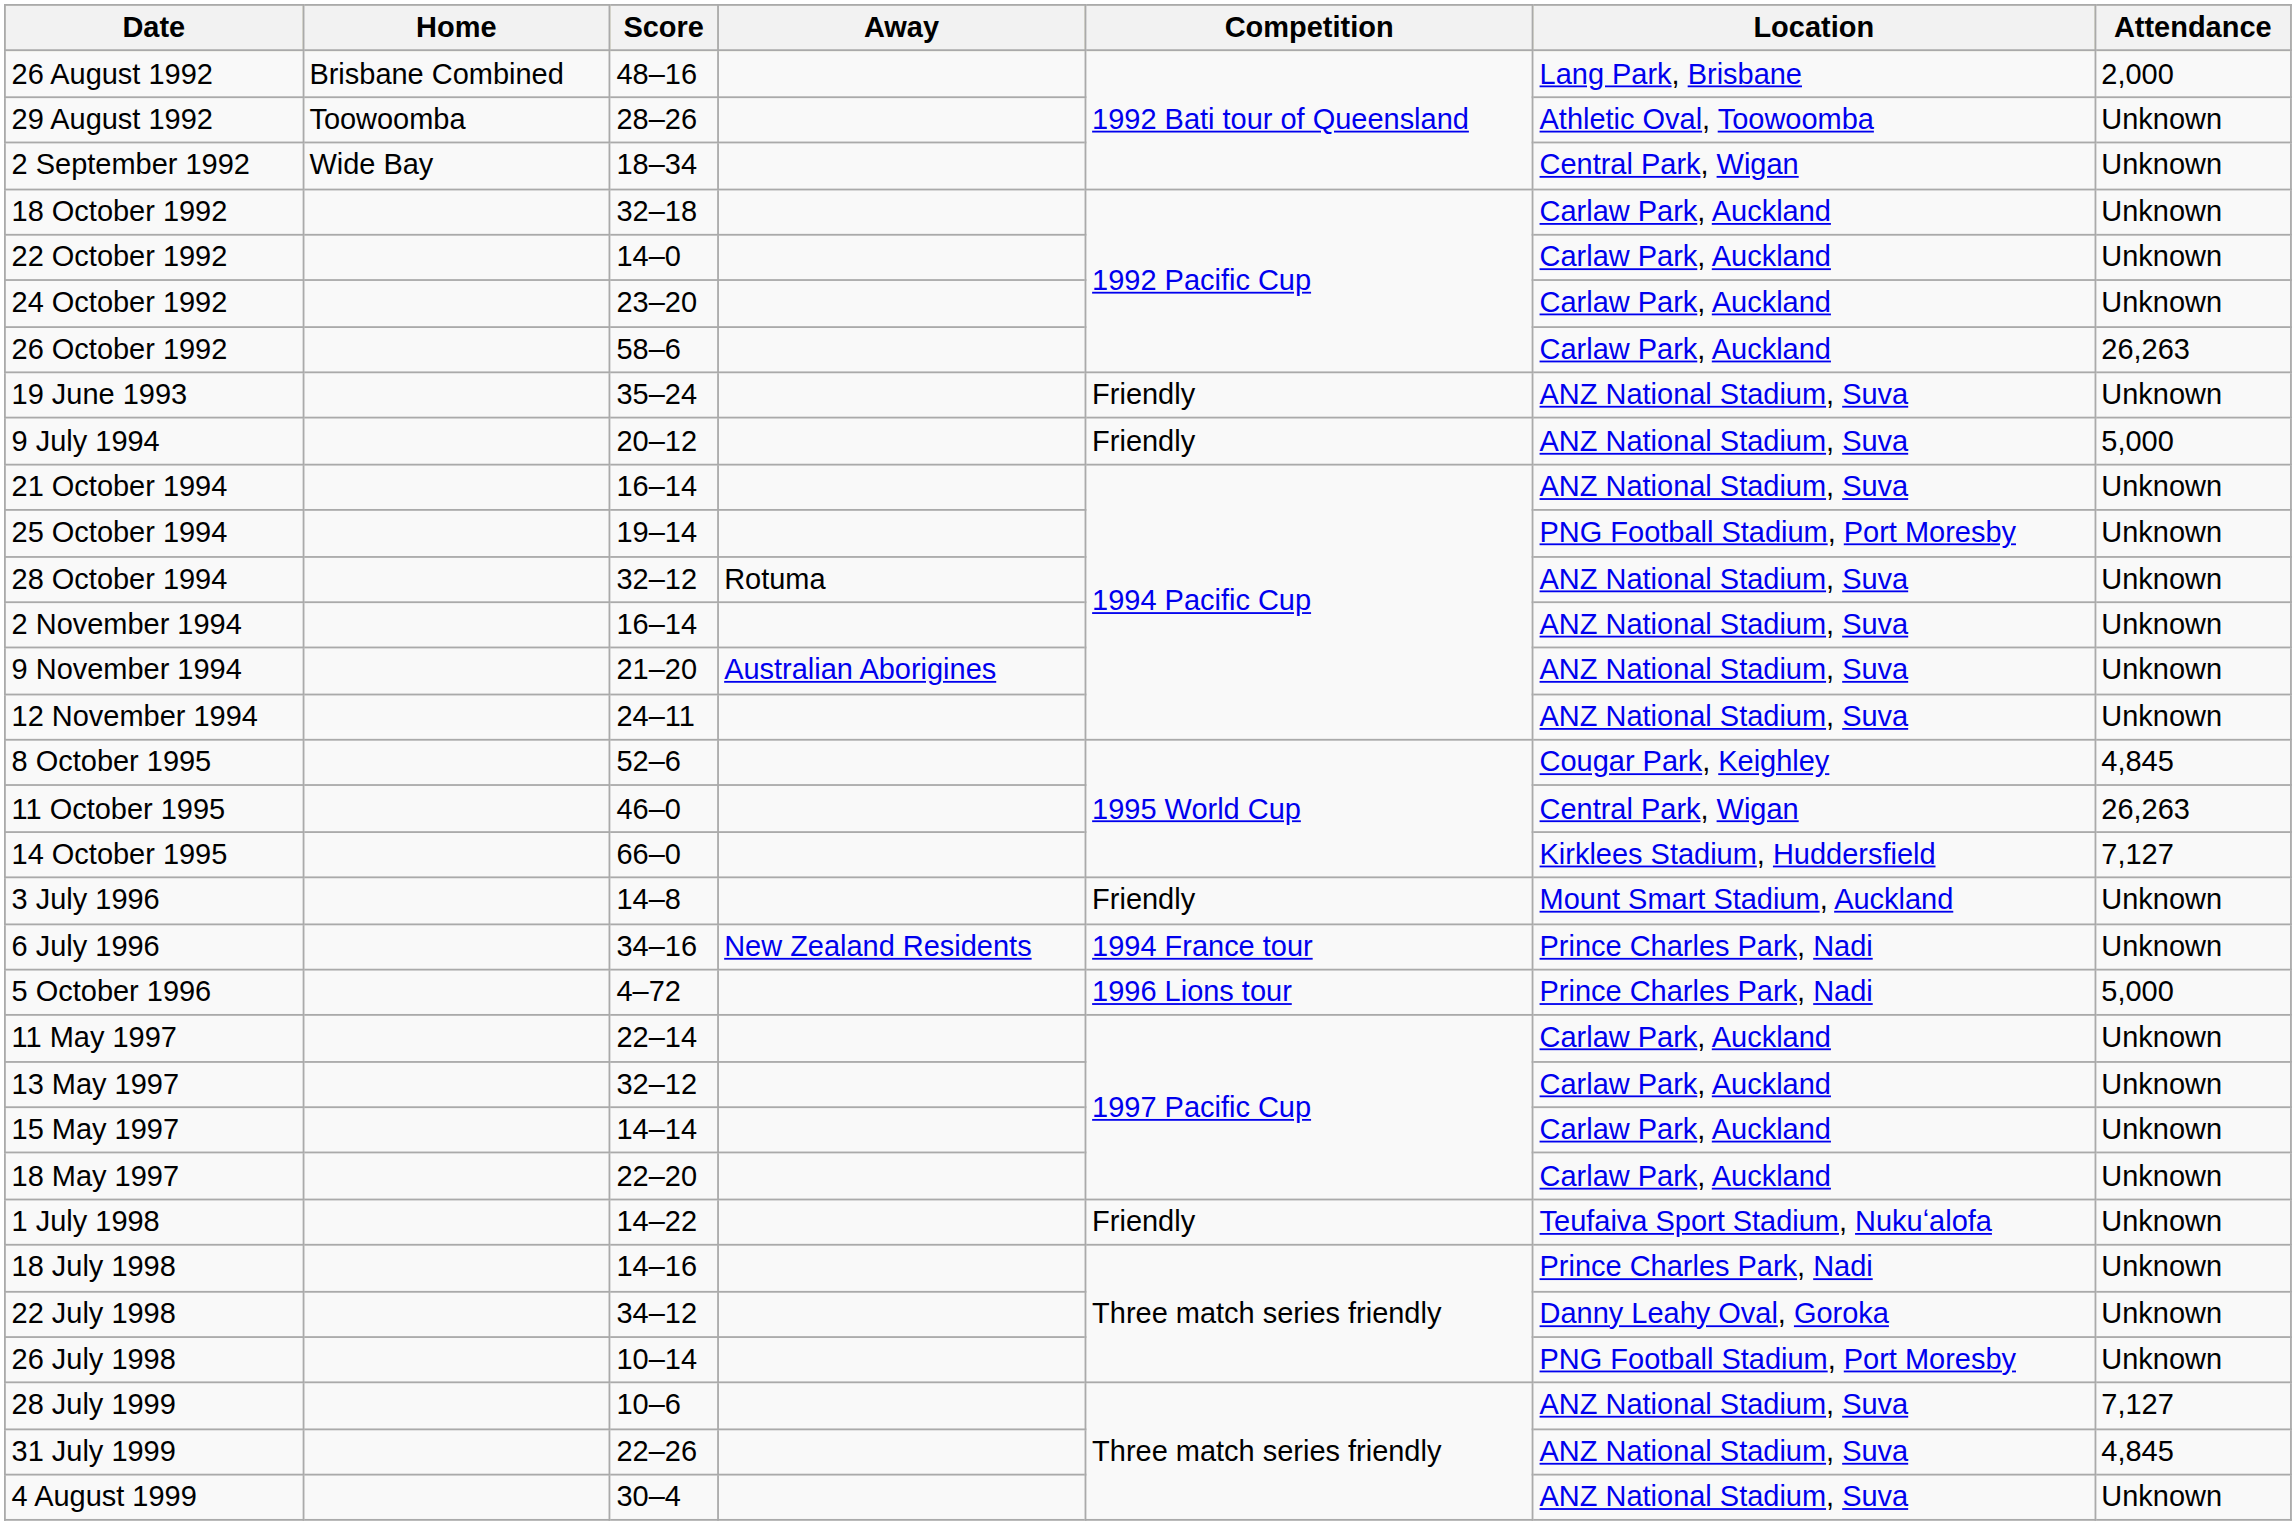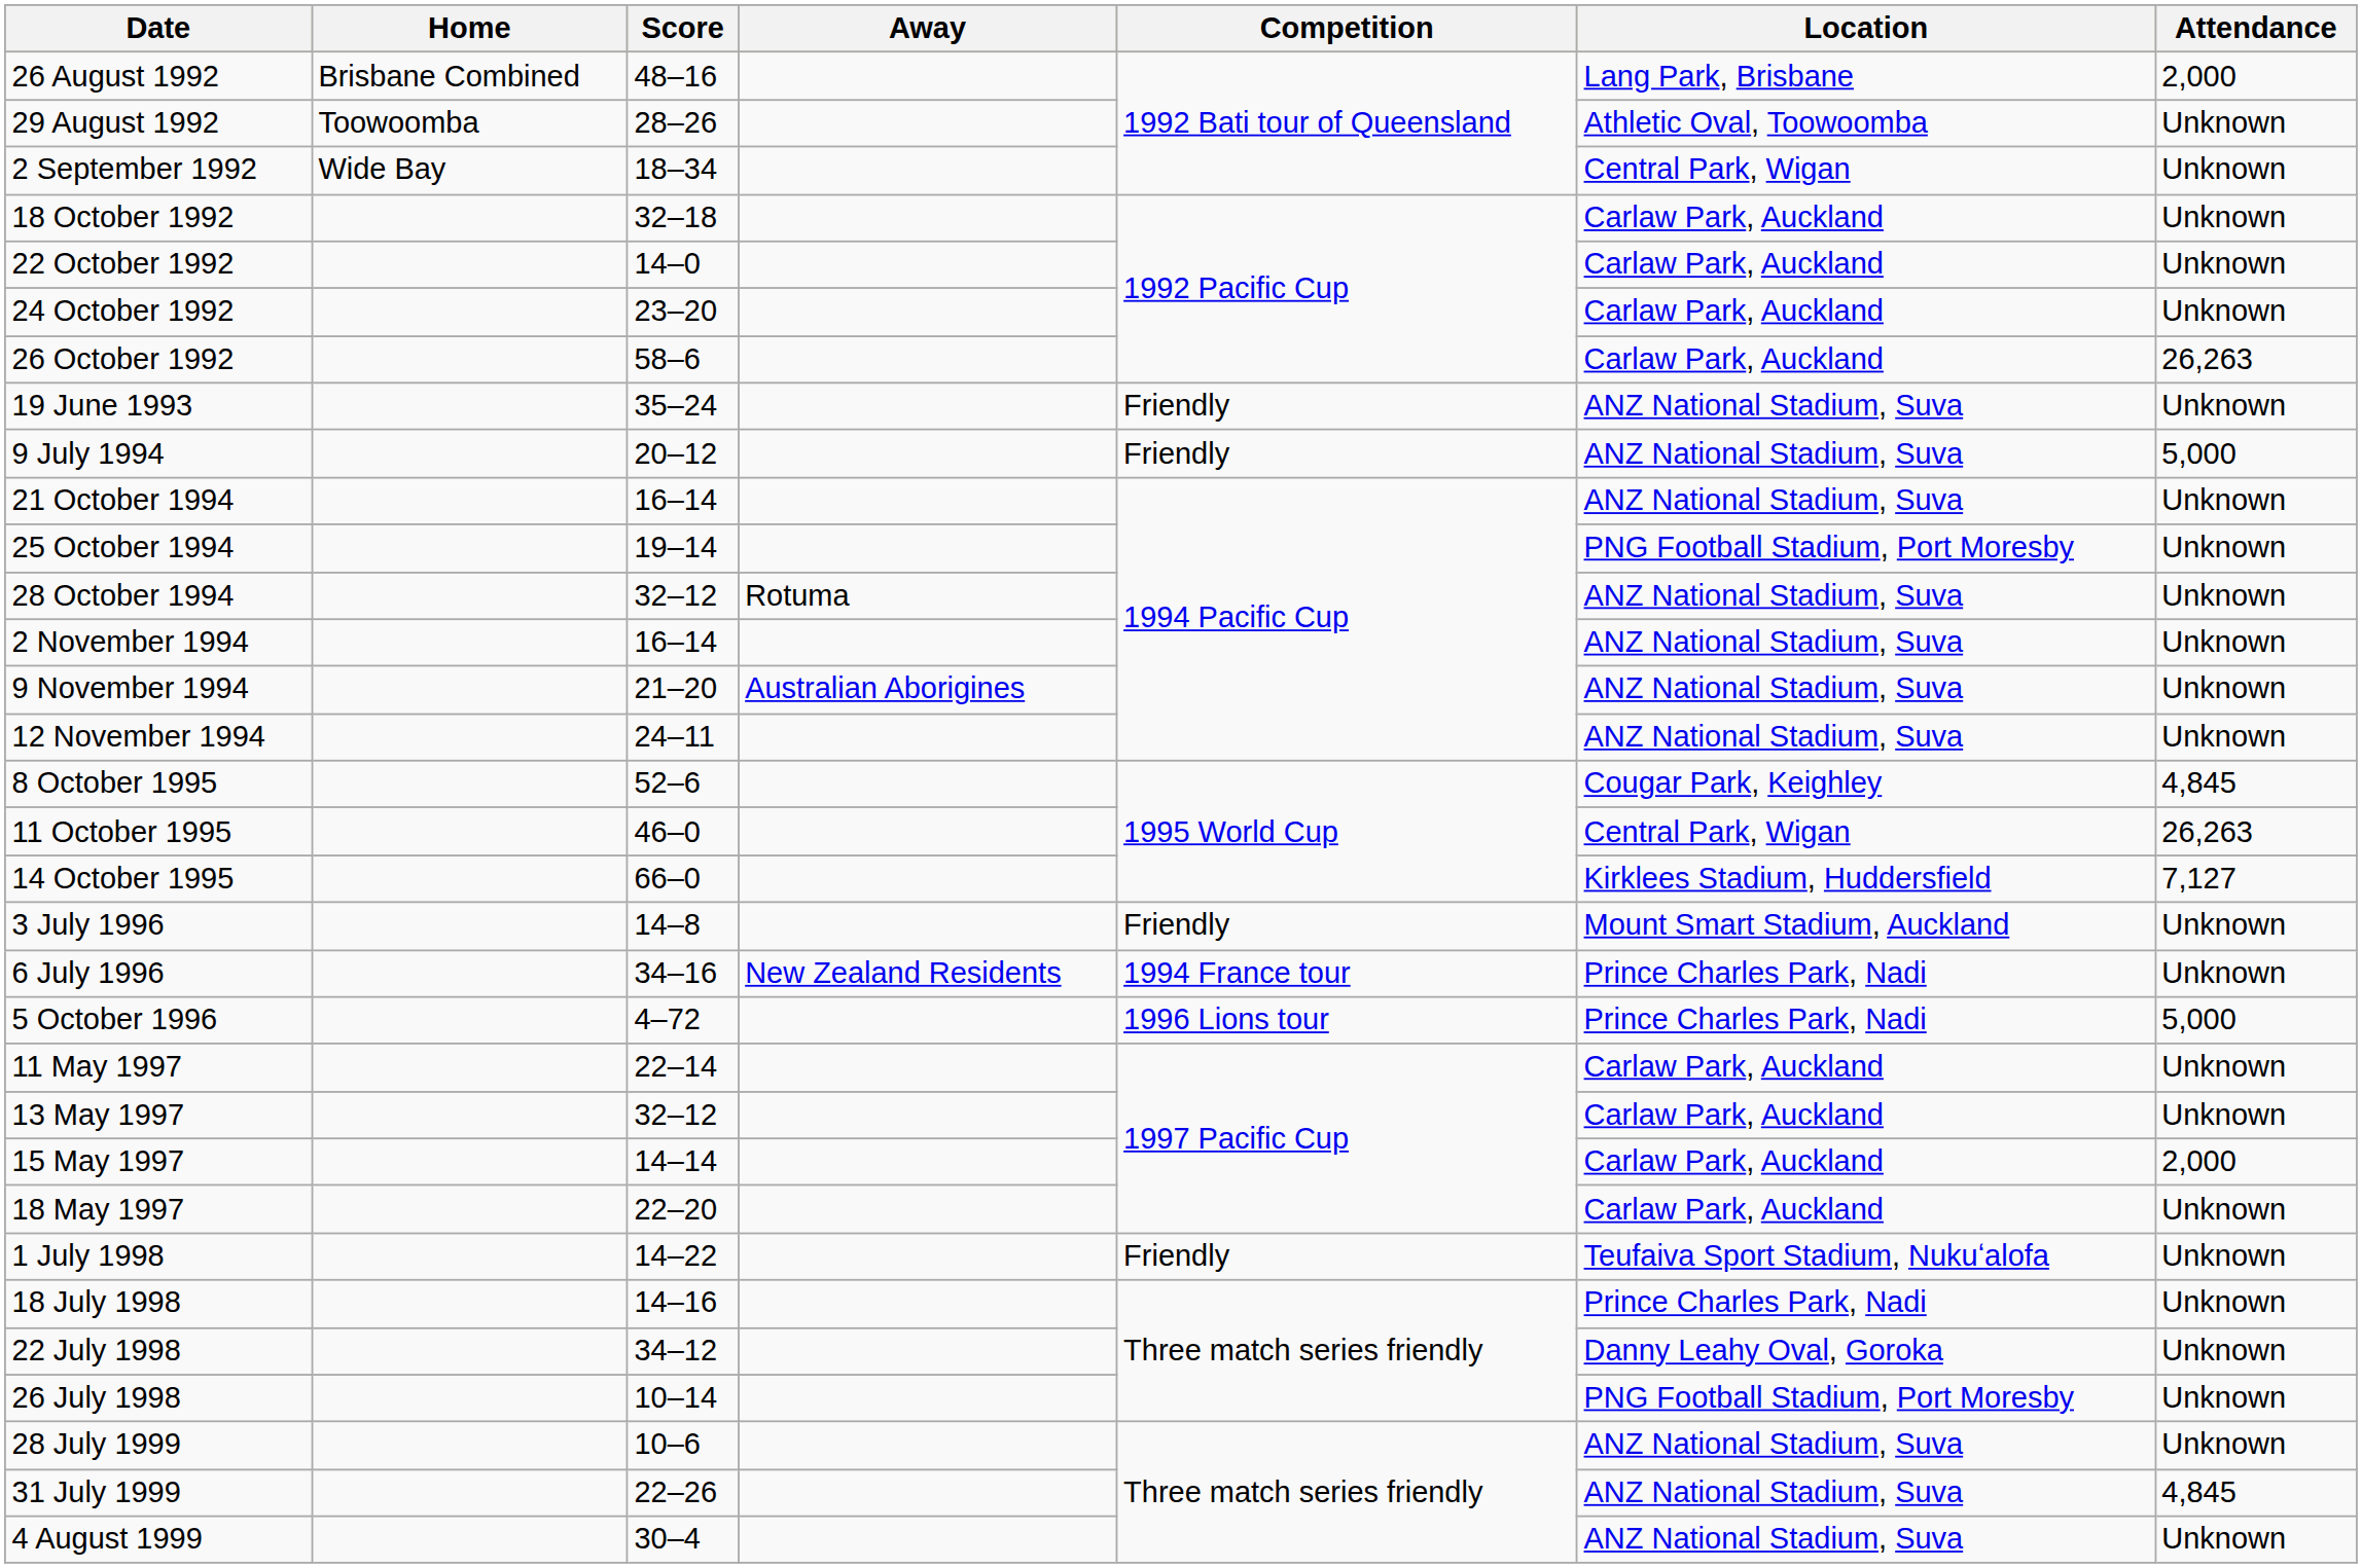 <table class="wikitable" width=100%>
 <tr bgcolor=#bdb76b>
 <th>Date</th>
 <th>Home</th>
 <th>Score</th>
 <th>Away</th>
 <th>Competition</th>
 <th>Location</th>
 <th>Attendance</th>
 </tr>
 <tr>
 <td>26 August 1992</td>
 <td>Brisbane Combined</td>
 <td>48–16</td>
 <td></td>
 <td rowspan="3"><a href='#'>1992 Bati tour of Queensland</a></td>
 <td> <a href='#'>Lang Park</a>, <a href='#'>Brisbane</a></td>
 <td>2,000</td>
 </tr>
 <tr>
 <td>29 August 1992</td>
 <td>Toowoomba</td>
 <td>28–26</td>
 <td></td>
 <td> <a href='#'>Athletic Oval</a>, <a href='#'>Toowoomba</a></td>
 <td>Unknown</td>
 </tr>
 <tr>
 <td>2 September 1992</td>
 <td>Wide Bay</td>
 <td>18–34</td>
 <td></td>
 <td> <a href='#'>Central Park</a>, <a href='#'>Wigan</a></td>
 <td>Unknown</td>
 </tr>
 <tr>
 <td>18 October 1992</td>
 <td></td>
 <td>32–18</td>
 <td></td>
 <td rowspan="4"><a href='#'>1992 Pacific Cup</a></td>
 <td> <a href='#'>Carlaw Park</a>, <a href='#'>Auckland</a></td>
 <td>Unknown</td>
 </tr>
 <tr>
 <td>22 October 1992</td>
 <td></td>
 <td>14–0</td>
 <td></td>
 <td> <a href='#'>Carlaw Park</a>, <a href='#'>Auckland</a></td>
 <td>Unknown</td>
 </tr>
 <tr>
 <td>24 October 1992</td>
 <td></td>
 <td>23–20</td>
 <td></td>
 <td> <a href='#'>Carlaw Park</a>, <a href='#'>Auckland</a></td>
 <td>Unknown</td>
 </tr>
 <tr>
 <td>26 October 1992</td>
 <td></td>
 <td>58–6</td>
 <td></td>
 <td> <a href='#'>Carlaw Park</a>, <a href='#'>Auckland</a></td>
 <td>26,263</td>
 </tr>
 <tr>
 <td>19 June 1993</td>
 <td></td>
 <td>35–24</td>
 <td></td>
 <td>Friendly</td>
 <td> <a href='#'>ANZ National Stadium</a>, <a href='#'>Suva</a></td>
 <td>Unknown</td>
 </tr>
 <tr>
 <td>9 July 1994</td>
 <td></td>
 <td>20–12</td>
 <td></td>
 <td>Friendly</td>
 <td> <a href='#'>ANZ National Stadium</a>, <a href='#'>Suva</a></td>
 <td>5,000</td>
 </tr>
 <tr>
 <td>21 October 1994</td>
 <td></td>
 <td>16–14</td>
 <td></td>
 <td rowspan="6"><a href='#'>1994 Pacific Cup</a></td>
 <td> <a href='#'>ANZ National Stadium</a>, <a href='#'>Suva</a></td>
 <td>Unknown</td>
 </tr>
 <tr>
 <td>25 October 1994</td>
 <td></td>
 <td>19–14</td>
 <td></td>
 <td> <a href='#'>PNG Football Stadium</a>, <a href='#'>Port Moresby</a></td>
 <td>Unknown</td>
 </tr>
 <tr>
 <td>28 October 1994</td>
 <td></td>
 <td>32–12</td>
 <td> Rotuma</td>
 <td> <a href='#'>ANZ National Stadium</a>, <a href='#'>Suva</a></td>
 <td>Unknown</td>
 </tr>
 <tr>
 <td>2 November 1994</td>
 <td></td>
 <td>16–14</td>
 <td></td>
 <td> <a href='#'>ANZ National Stadium</a>, <a href='#'>Suva</a></td>
 <td>Unknown</td>
 </tr>
 <tr>
 <td>9 November 1994</td>
 <td></td>
 <td>21–20</td>
 <td> <a href='#'>Australian Aborigines</a></td>
 <td> <a href='#'>ANZ National Stadium</a>, <a href='#'>Suva</a></td>
 <td>Unknown</td>
 </tr>
 <tr>
 <td>12 November 1994</td>
 <td></td>
 <td>24–11</td>
 <td></td>
 <td> <a href='#'>ANZ National Stadium</a>, <a href='#'>Suva</a></td>
 <td>Unknown</td>
 </tr>
 <tr>
 <td>8 October 1995</td>
 <td></td>
 <td>52–6</td>
 <td></td>
 <td rowspan="3"><a href='#'>1995 World Cup</a></td>
 <td> <a href='#'>Cougar Park</a>, <a href='#'>Keighley</a></td>
 <td>4,845</td>
 </tr>
 <tr>
 <td>11 October 1995</td>
 <td></td>
 <td>46–0</td>
 <td></td>
 <td> <a href='#'>Central Park</a>, <a href='#'>Wigan</a></td>
 <td>26,263</td>
 </tr>
 <tr>
 <td>14 October 1995</td>
 <td></td>
 <td>66–0</td>
 <td></td>
 <td> <a href='#'>Kirklees Stadium</a>, <a href='#'>Huddersfield</a></td>
 <td>7,127</td>
 </tr>
 <tr>
 <td>3 July 1996</td>
 <td></td>
 <td>14–8</td>
 <td></td>
 <td>Friendly</td>
 <td> <a href='#'>Mount Smart Stadium</a>, <a href='#'>Auckland</a></td>
 <td>Unknown</td>
 </tr>
 <tr>
 <td>6 July 1996</td>
 <td></td>
 <td>34–16</td>
 <td> <a href='#'>New Zealand Residents</a></td>
 <td><a href='#'>1994 France tour</a></td>
 <td> <a href='#'>Prince Charles Park</a>, <a href='#'>Nadi</a></td>
 <td>Unknown</td>
 </tr>
 <tr>
 <td>5 October 1996</td>
 <td></td>
 <td>4–72</td>
 <td></td>
 <td><a href='#'>1996 Lions tour</a></td>
 <td> <a href='#'>Prince Charles Park</a>, <a href='#'>Nadi</a></td>
 <td>5,000</td>
 </tr>
 <tr>
 <td>11 May 1997</td>
 <td></td>
 <td>22–14</td>
 <td></td>
 <td rowspan="4"><a href='#'>1997 Pacific Cup</a></td>
 <td> <a href='#'>Carlaw Park</a>, <a href='#'>Auckland</a></td>
 <td>Unknown</td>
 </tr>
 <tr>
 <td>13 May 1997</td>
 <td></td>
 <td>32–12</td>
 <td></td>
 <td> <a href='#'>Carlaw Park</a>, <a href='#'>Auckland</a></td>
 <td>Unknown</td>
 </tr>
 <tr>
 <td>15 May 1997</td>
 <td></td>
 <td>14–14</td>
 <td></td>
 <td> <a href='#'>Carlaw Park</a>, <a href='#'>Auckland</a></td>
-<td>Unknown</td>
+<td>2,000</td>
 </tr>
 <tr>
 <td>18 May 1997</td>
 <td></td>
 <td>22–20</td>
 <td></td>
 <td> <a href='#'>Carlaw Park</a>, <a href='#'>Auckland</a></td>
 <td>Unknown</td>
 </tr>
 <tr>
 <td>1 July 1998</td>
 <td></td>
 <td>14–22</td>
 <td></td>
 <td>Friendly</td>
 <td> <a href='#'>Teufaiva Sport Stadium</a>, <a href='#'>Nukuʻalofa</a></td>
 <td>Unknown</td>
 </tr>
 <tr>
 <td>18 July 1998</td>
 <td></td>
 <td>14–16</td>
 <td></td>
 <td rowspan="3">Three match series friendly</td>
 <td> <a href='#'>Prince Charles Park</a>, <a href='#'>Nadi</a></td>
 <td>Unknown</td>
 </tr>
 <tr>
 <td>22 July 1998</td>
 <td></td>
 <td>34–12</td>
 <td></td>
 <td> <a href='#'>Danny Leahy Oval</a>, <a href='#'>Goroka</a></td>
 <td>Unknown</td>
 </tr>
 <tr>
 <td>26 July 1998</td>
 <td></td>
 <td>10–14</td>
 <td></td>
 <td> <a href='#'>PNG Football Stadium</a>, <a href='#'>Port Moresby</a></td>
 <td>Unknown</td>
 </tr>
 <tr>
 <td>28 July 1999</td>
 <td></td>
 <td>10–6</td>
 <td></td>
 <td rowspan="3">Three match series friendly</td>
 <td> <a href='#'>ANZ National Stadium</a>, <a href='#'>Suva</a></td>
-<td>7,127</td>
+<td>Unknown</td>
 </tr>
 <tr>
 <td>31 July 1999</td>
 <td></td>
 <td>22–26</td>
 <td></td>
 <td> <a href='#'>ANZ National Stadium</a>, <a href='#'>Suva</a></td>
 <td>4,845</td>
 </tr>
 <tr>
 <td>4 August 1999</td>
 <td></td>
 <td>30–4</td>
 <td></td>
 <td> <a href='#'>ANZ National Stadium</a>, <a href='#'>Suva</a></td>
 <td>Unknown</td>
 </tr>
 </table>
